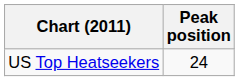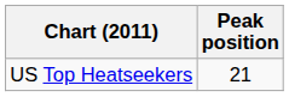 <table class="wikitable sortable" border="1">
 <tr>
 <th>Chart (2011)</th>
 <th>Peak<br>position</th>
 </tr>
 <tr>
 <td>US <a href='#'>Top Heatseekers</a></td>
-<td style="text-align:center;">24</td>
+<td style="text-align:center;">21</td>
 </tr>
 </table>
